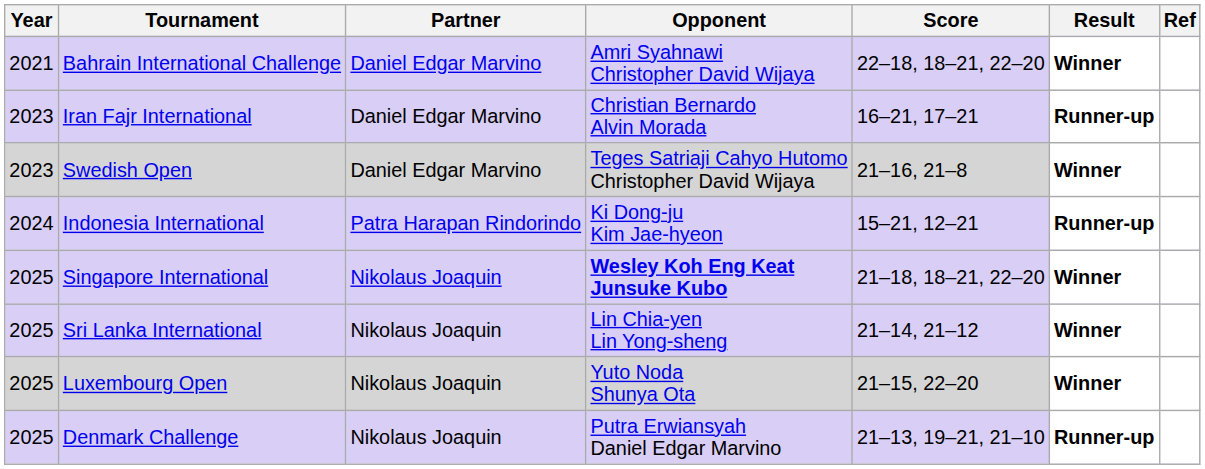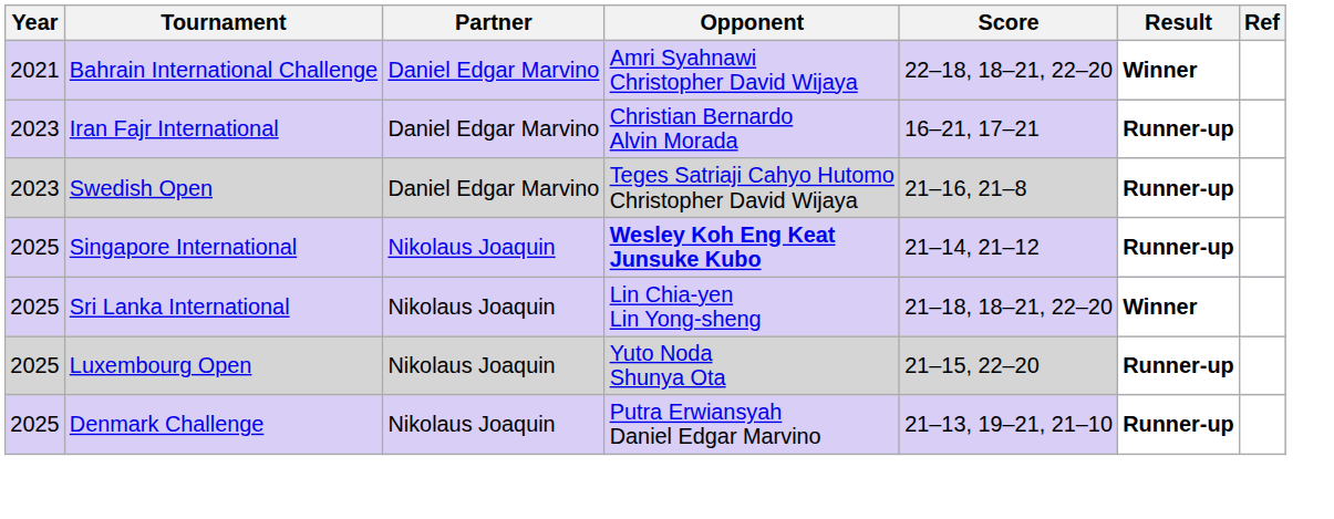 <table class="sortable wikitable" style="font-size: 90%">
 <tr>
 <th>Year</th>
 <th>Tournament</th>
 <th>Partner</th>
 <th>Opponent</th>
 <th>Score</th>
 <th>Result</th>
 <th>Ref</th>
 </tr>
 <tr style="background:#D8CEF6">
 <td align="center">2021</td>
 <td align="left"><a href='#'>Bahrain International Challenge</a></td>
 <td align="left"> <a href='#'>Daniel Edgar Marvino</a></td>
 <td align="left"> <a href='#'>Amri Syahnawi</a><br> <a href='#'>Christopher David Wijaya</a></td>
 <td align="left">22–18, 18–21, 22–20</td>
 <td style="text-align:left; background:white"> <strong>Winner</strong></td>
 <td style="text-align:center; background:white"></td>
 </tr>
 <tr style="background:#D8CEF6">
 <td align="center">2023</td>
 <td align="left"><a href='#'>Iran Fajr International</a></td>
 <td align="left"> Daniel Edgar Marvino</td>
 <td align="left"> <a href='#'>Christian Bernardo</a><br> <a href='#'>Alvin Morada</a></td>
 <td align="left">16–21, 17–21</td>
 <td style="text-align:left; background:white"> <strong>Runner-up</strong></td>
 <td style="text-align:center; background:white"></td>
 </tr>
 <tr style="background:#D5D5D5">
 <td align="center">2023</td>
 <td align="left"><a href='#'>Swedish Open</a></td>
 <td align="left"> Daniel Edgar Marvino</td>
 <td align="left"> <a href='#'>Teges Satriaji Cahyo Hutomo</a><br> Christopher David Wijaya</td>
 <td align="left">21–16, 21–8</td>
-<td style="text-align:left; background:white"> <strong>Winner</strong></td>
-<td style="text-align:center; background:white"></td>
-</tr>
-<tr style="background:#D8CEF6">
-<td align="center">2024</td>
-<td align="left"><a href='#'>Indonesia International</a></td>
-<td align="left"> <a href='#'>Patra Harapan Rindorindo</a></td>
-<td align="left"> <a href='#'>Ki Dong-ju</a><br> <a href='#'>Kim Jae-hyeon</a></td>
-<td align="left">15–21, 12–21</td>
 <td style="text-align:left; background:white"> <strong>Runner-up</strong></td>
 <td style="text-align:center; background:white"></td>
 </tr>
 <tr style="background:#D8CEF6">
 <td align="center">2025</td>
 <td align="left"><a href='#'>Singapore International</a></td>
 <td align="left"> <a href='#'>Nikolaus Joaquin</a></td>
 <td align="left"><strong> <a href='#'>Wesley Koh Eng Keat</a><br> <a href='#'>Junsuke Kubo</a></strong></td>
-<td align="left">21–18, 18–21, 22–20</td>
-<td style="text-align:left; background:white"> <strong>Winner</strong></td>
+<td align="left">21–14, 21–12</td>
+<td style="text-align:left; background:white"> <strong>Runner-up</strong></td>
 <td style="text-align:center; background:white"></td>
 </tr>
 <tr style="background:#D8CEF6">
 <td align="center">2025</td>
 <td align="left"><a href='#'>Sri Lanka International</a></td>
 <td align="left"> Nikolaus Joaquin</td>
 <td align="left"> <a href='#'>Lin Chia-yen</a><br> <a href='#'>Lin Yong-sheng</a></td>
-<td align="left">21–14, 21–12</td>
+<td align="left">21–18, 18–21, 22–20</td>
 <td style="text-align:left; background:white"> <strong>Winner</strong></td>
 <td style="text-align:center; background:white"></td>
 </tr>
 <tr style="background:#D5D5D5">
 <td align="center">2025</td>
 <td align="left"><a href='#'>Luxembourg Open</a></td>
 <td align="left"> Nikolaus Joaquin</td>
 <td align="left"> <a href='#'>Yuto Noda</a><br> <a href='#'>Shunya Ota</a></td>
 <td align="left">21–15, 22–20</td>
-<td style="text-align:left; background:white"> <strong>Winner</strong></td>
+<td style="text-align:left; background:white"> <strong>Runner-up</strong></td>
 <td style="text-align:center; background:white"></td>
 </tr>
 <tr style="background:#D8CEF6">
 <td align="center">2025</td>
 <td align="left"><a href='#'>Denmark Challenge</a></td>
 <td align="left"> Nikolaus Joaquin</td>
 <td align="left"> <a href='#'>Putra Erwiansyah</a><br> Daniel Edgar Marvino</td>
 <td align="left">21–13, 19–21, 21–10</td>
 <td style="text-align:left; background:white"> <strong>Runner-up</strong></td>
 <td style="text-align:center; background:white"></td>
 </tr>
 </table>
